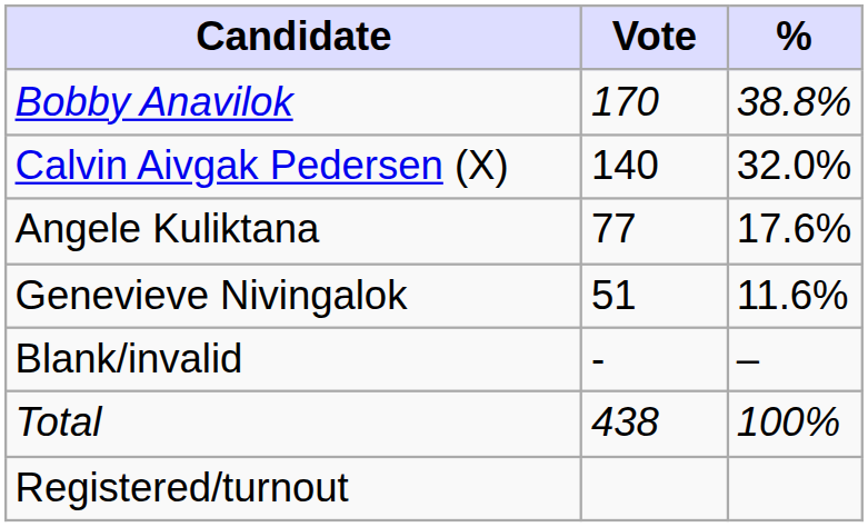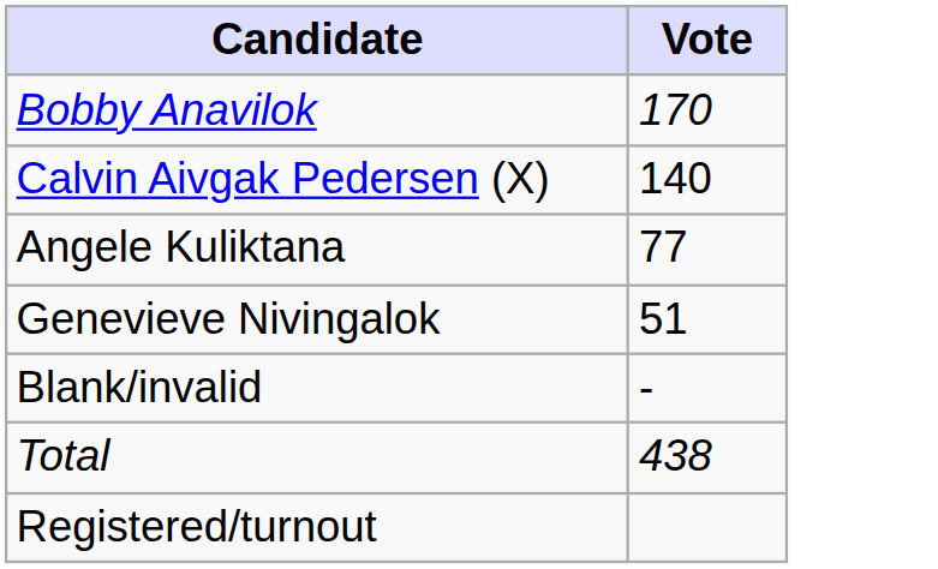 <table class="wikitable">
 <tr>
 <th style="background:#ddf; width:220px;">Candidate</th>
 <th style="background:#ddf; width:50px;">Vote</th>
-<th style="background:#ddf; width:30px;">%</th>
 </tr>
 <tr>
 <td><em><a href='#'>Bobby Anavilok</a></em></td>
 <td><em>170</em></td>
-<td><em>38.8%</em></td>
 </tr>
 <tr>
 <td><a href='#'>Calvin Aivgak Pedersen</a> (X)</td>
 <td>140</td>
-<td>32.0%</td>
 </tr>
 <tr>
 <td>Angele Kuliktana</td>
 <td>77</td>
-<td>17.6%</td>
 </tr>
 <tr>
 <td>Genevieve Nivingalok</td>
 <td>51</td>
-<td>11.6%</td>
 </tr>
 <tr>
 <td>Blank/invalid</td>
 <td>-</td>
-<td>–</td>
 </tr>
 <tr>
 <td><em>Total</em></td>
 <td><em>438</em></td>
-<td><em>100%</em></td>
 </tr>
 <tr>
 <td>Registered/turnout</td>
 <td></td>
-<td></td>
 </tr>
 </table>
